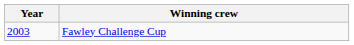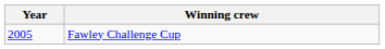 <table class="wikitable">
 <tr>
 <th width=70>Year</th>
 <th width=400>Winning crew</th>
 </tr>
 <tr>
-<td><a href='#'>2003</a></td>
+<td><a href='#'>2005</a></td>
 <td><a href='#'>Fawley Challenge Cup</a></td>
 </tr>
 </table>
